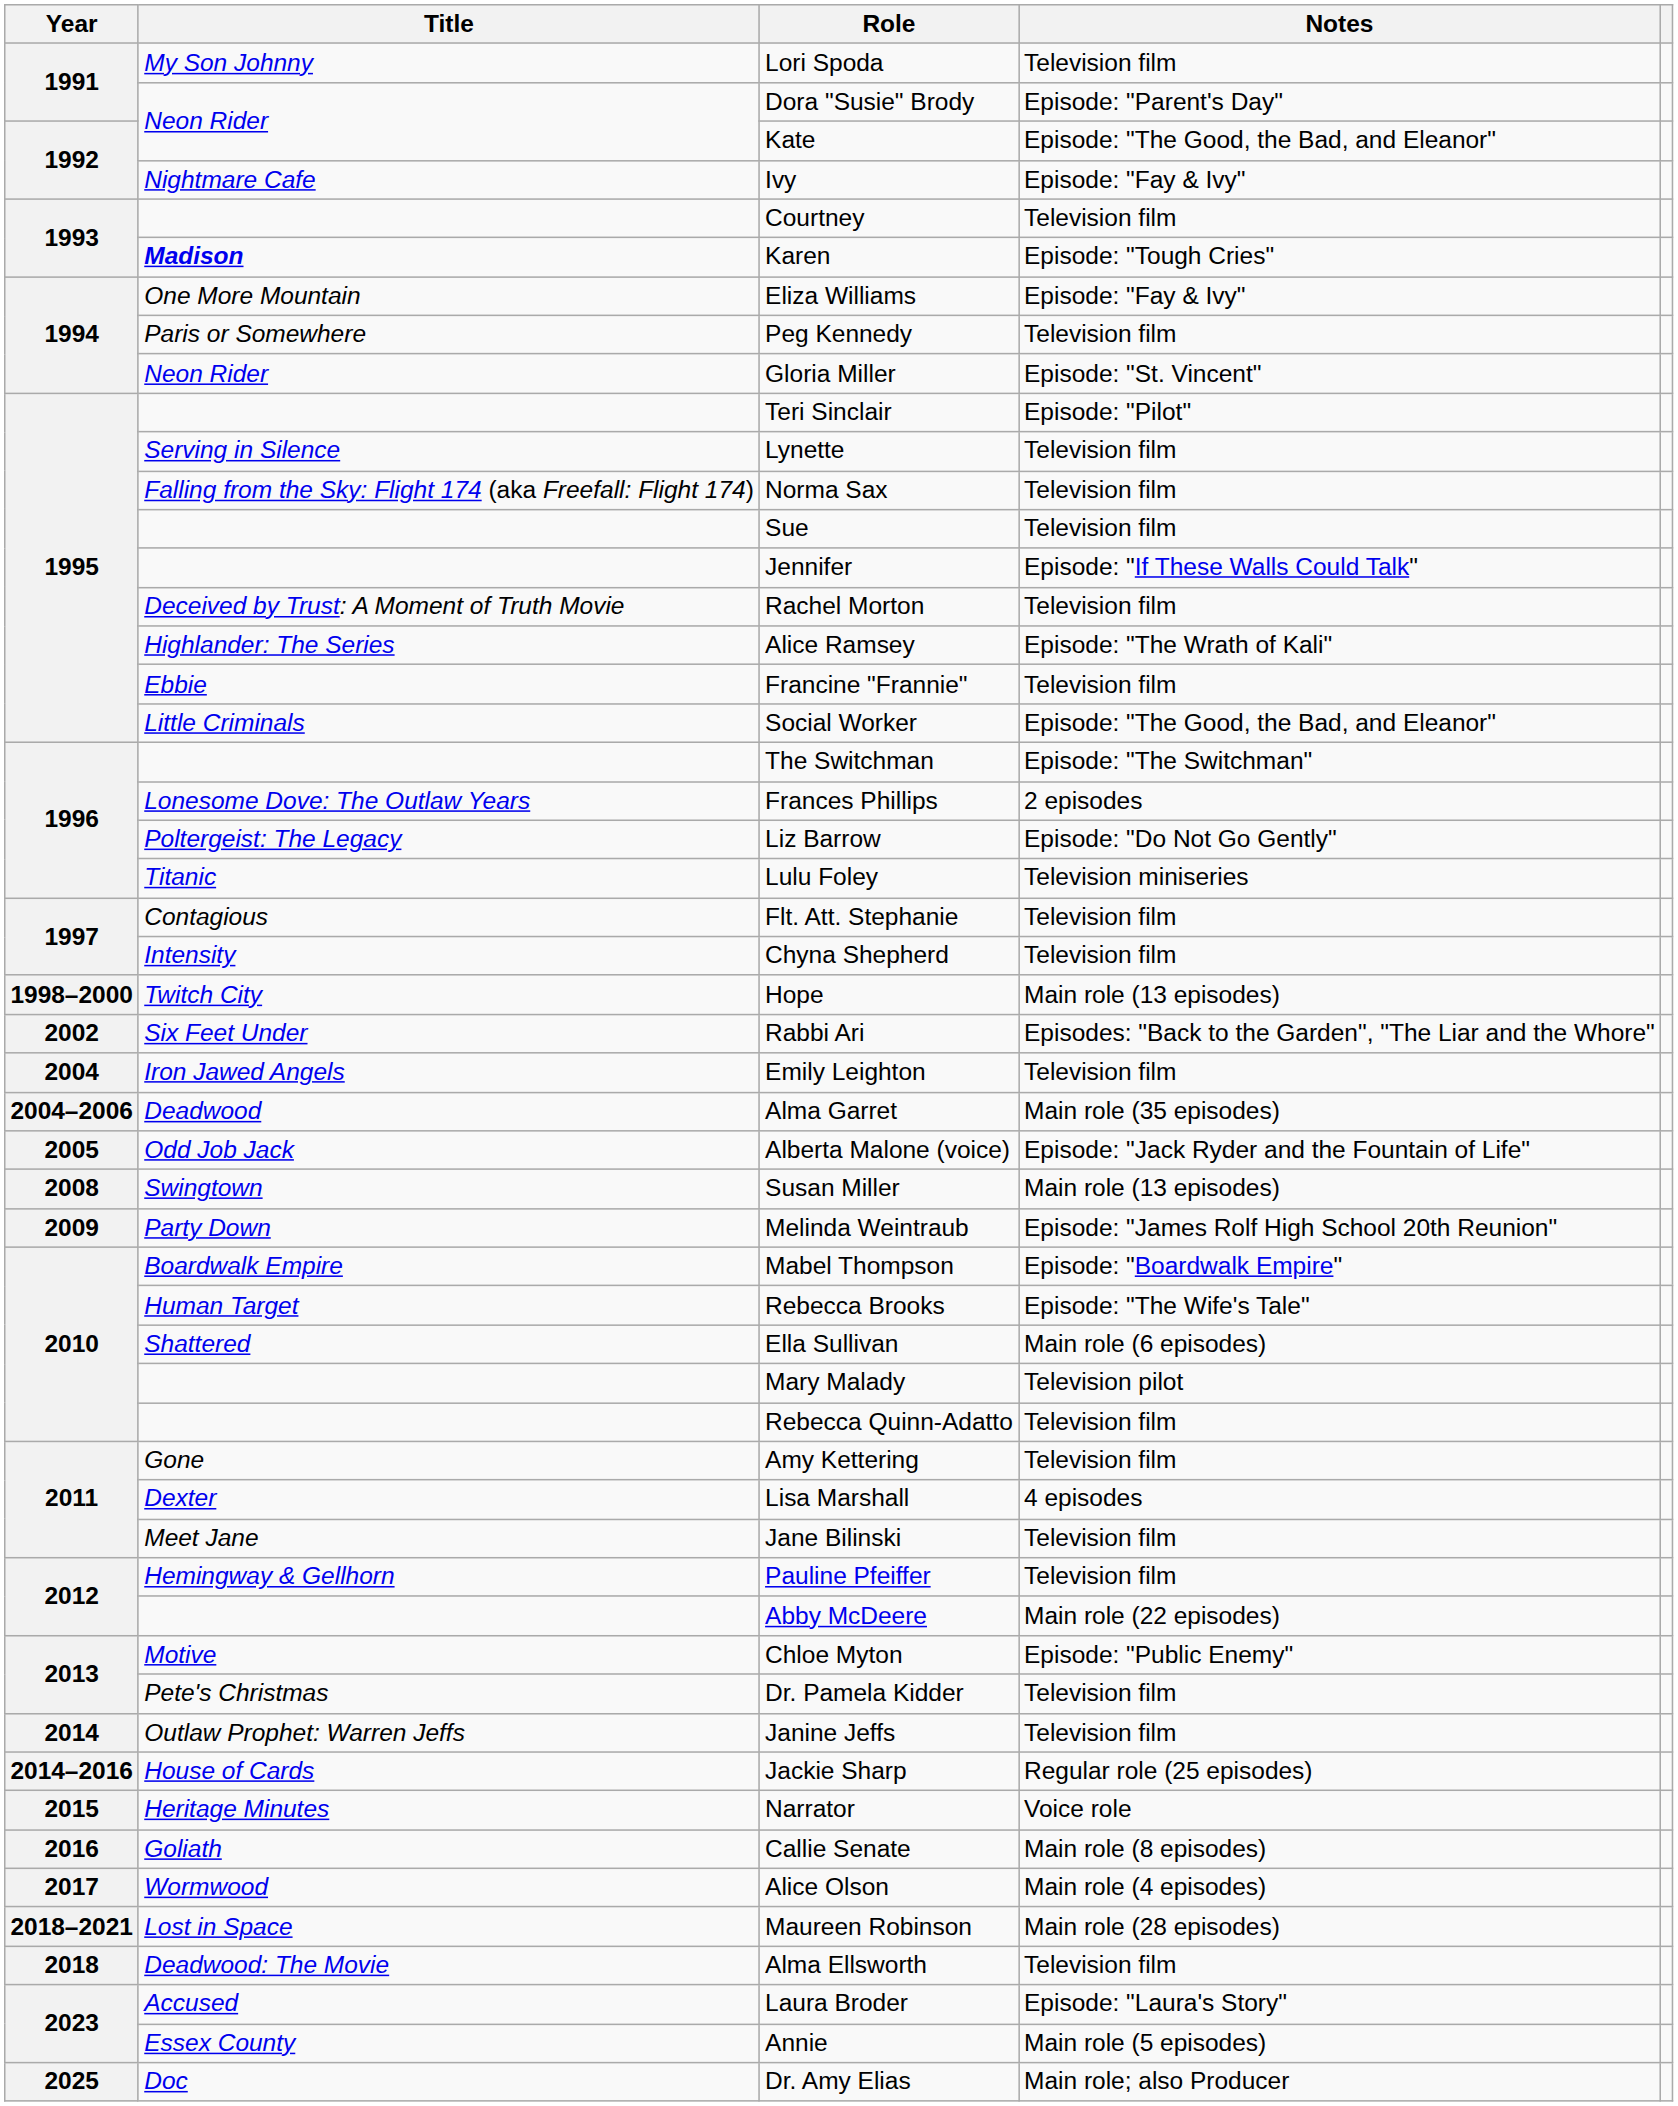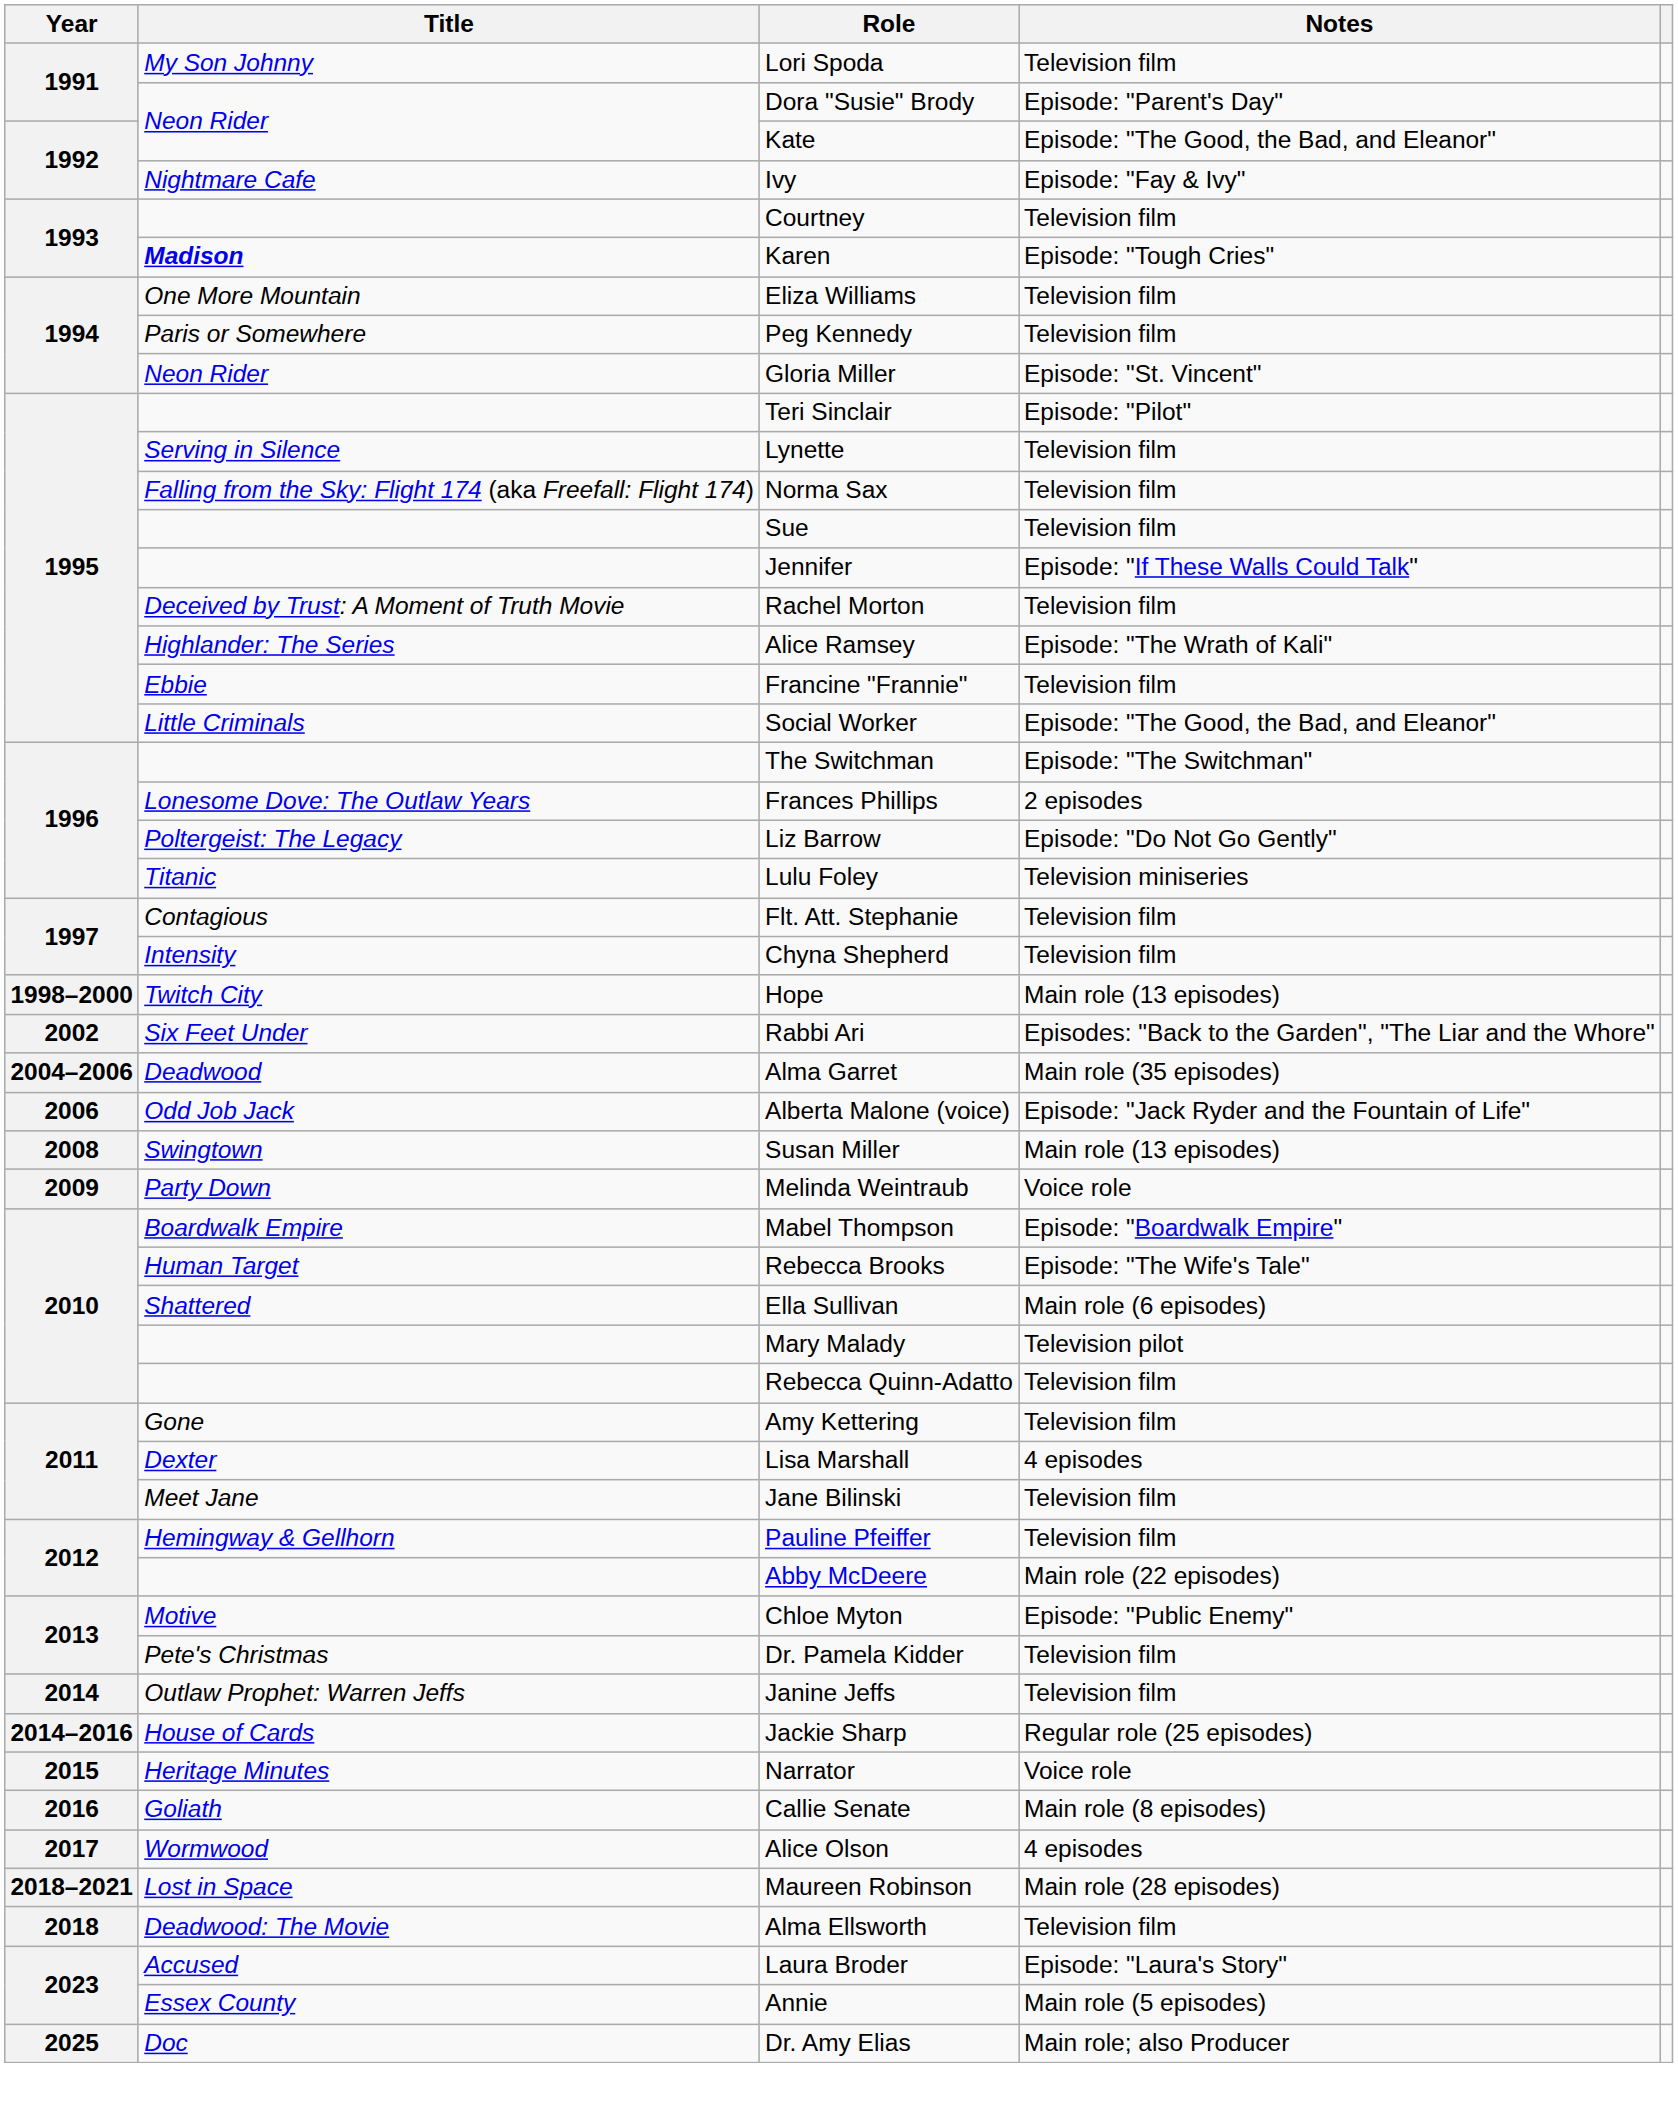 <table class="wikitable sortable plainrowheaders">
 <tr>
 <th>Year</th>
 <th>Title</th>
 <th>Role</th>
 <th class="unsortable">Notes</th>
 <th class="unsortable"></th>
 </tr>
 <tr>
 <th scope="row" rowspan=2>1991</th>
 <td><em><a href='#'>My Son Johnny</a></em></td>
 <td>Lori Spoda</td>
 <td>Television film</td>
 <td style="text-align:center;"></td>
 </tr>
 <tr>
 <td rowspan=2><em><a href='#'>Neon Rider</a></em></td>
 <td>Dora "Susie" Brody</td>
 <td>Episode: "Parent's Day"</td>
 <td style="text-align:center;"></td>
 </tr>
 <tr>
 <th scope="row" rowspan=2>1992</th>
 <td>Kate</td>
 <td>Episode: "The Good, the Bad, and Eleanor"</td>
 <td style="text-align:center;"></td>
 </tr>
 <tr>
 <td><em><a href='#'>Nightmare Cafe</a></em></td>
 <td>Ivy</td>
 <td>Episode: "Fay & Ivy"</td>
 <td style="text-align:center;"></td>
 </tr>
 <tr>
 <th scope="row" rowspan=2>1993</th>
 <td><em></em></td>
 <td>Courtney</td>
 <td>Television film</td>
 <td style="text-align:center;"></td>
 </tr>
 <tr>
 <td><strong><em><a href='#'>Madison</a></em></strong></td>
 <td>Karen</td>
 <td>Episode: "Tough Cries"</td>
 <td style="text-align:center;"></td>
 </tr>
 <tr>
 <th scope="row" rowspan=3>1994</th>
 <td><em>One More Mountain</em></td>
 <td>Eliza Williams</td>
-<td>Episode: "Fay & Ivy"</td>
+<td>Television film</td>
 <td style="text-align:center;"></td>
 </tr>
 <tr>
 <td><em>Paris or Somewhere</em></td>
 <td>Peg Kennedy</td>
 <td>Television film</td>
 <td style="text-align:center;"></td>
 </tr>
 <tr>
 <td><em><a href='#'>Neon Rider</a></em></td>
 <td>Gloria Miller</td>
 <td>Episode: "St. Vincent"</td>
 <td style="text-align:center;"></td>
 </tr>
 <tr>
 <th scope="row" rowspan=9>1995</th>
 <td><em></em></td>
 <td>Teri Sinclair</td>
 <td>Episode: "Pilot"</td>
 <td style="text-align:center;"></td>
 </tr>
 <tr>
 <td><em><a href='#'>Serving in Silence</a></em></td>
 <td>Lynette</td>
 <td>Television film</td>
 <td style="text-align:center;"></td>
 </tr>
 <tr>
 <td><em><a href='#'>Falling from the Sky: Flight 174</a></em> (aka <em>Freefall: Flight 174</em>)</td>
 <td>Norma Sax</td>
 <td>Television film</td>
 <td style="text-align:center;"></td>
 </tr>
 <tr>
 <td><em></em></td>
 <td>Sue</td>
 <td>Television film</td>
 <td style="text-align:center;"></td>
 </tr>
 <tr>
 <td><em></em></td>
 <td>Jennifer</td>
 <td>Episode: "<a href='#'>If These Walls Could Talk</a>"</td>
 <td style="text-align:center;"></td>
 </tr>
 <tr>
 <td><em><a href='#'>Deceived by Trust</a>: A Moment of Truth Movie</em></td>
 <td>Rachel Morton</td>
 <td>Television film</td>
 <td style="text-align:center;"></td>
 </tr>
 <tr>
 <td><em><a href='#'>Highlander: The Series</a></em></td>
 <td>Alice Ramsey</td>
 <td>Episode: "The Wrath of Kali"</td>
 <td style="text-align:center;"></td>
 </tr>
 <tr>
 <td><em><a href='#'>Ebbie</a></em></td>
 <td>Francine "Frannie"</td>
 <td>Television film</td>
 <td style="text-align:center;"></td>
 </tr>
 <tr>
 <td><em><a href='#'>Little Criminals</a></em></td>
 <td>Social Worker</td>
 <td>Episode: "The Good, the Bad, and Eleanor"</td>
 <td style="text-align:center;"></td>
 </tr>
 <tr>
 <th scope="row" rowspan=4>1996</th>
 <td><em></em></td>
 <td>The Switchman</td>
 <td>Episode: "The Switchman"</td>
 <td style="text-align:center;"></td>
 </tr>
 <tr>
 <td><em><a href='#'>Lonesome Dove: The Outlaw Years</a></em></td>
 <td>Frances Phillips</td>
 <td>2 episodes</td>
 <td style="text-align:center;"></td>
 </tr>
 <tr>
 <td><em><a href='#'>Poltergeist: The Legacy</a></em></td>
 <td>Liz Barrow</td>
 <td>Episode: "Do Not Go Gently"</td>
 <td style="text-align:center;"></td>
 </tr>
 <tr>
 <td><em><a href='#'>Titanic</a></em></td>
 <td>Lulu Foley</td>
 <td>Television miniseries</td>
 <td style="text-align:center;"></td>
 </tr>
 <tr>
 <th scope="row" rowspan=2>1997</th>
 <td><em>Contagious</em></td>
 <td>Flt. Att. Stephanie</td>
 <td>Television film</td>
 <td style="text-align:center;"></td>
 </tr>
 <tr>
 <td><em><a href='#'>Intensity</a></em></td>
 <td>Chyna Shepherd</td>
 <td>Television film</td>
 <td style="text-align:center;"></td>
 </tr>
 <tr>
 <th scope="row">1998–2000</th>
 <td><em><a href='#'>Twitch City</a></em></td>
 <td>Hope</td>
 <td>Main role (13 episodes)</td>
 <td style="text-align:center;"></td>
 </tr>
 <tr>
 <th scope="row">2002</th>
 <td><em><a href='#'>Six Feet Under</a></em></td>
 <td>Rabbi Ari</td>
 <td>Episodes: "Back to the Garden", "The Liar and the Whore"</td>
 <td style="text-align:center;"></td>
 </tr>
 <tr>
-<th scope="row">2004</th>
-<td><em><a href='#'>Iron Jawed Angels</a></em></td>
-<td>Emily Leighton</td>
-<td>Television film</td>
-<td style="text-align:center;"></td>
-</tr>
-<tr>
 <th scope="row">2004–2006</th>
 <td><em><a href='#'>Deadwood</a></em></td>
 <td>Alma Garret</td>
 <td>Main role (35 episodes)</td>
 <td style="text-align:center;"></td>
 </tr>
 <tr>
-<th scope="row">2005</th>
+<th scope="row">2006</th>
 <td><em><a href='#'>Odd Job Jack</a></em></td>
 <td>Alberta Malone (voice)</td>
 <td>Episode: "Jack Ryder and the Fountain of Life"</td>
 <td style="text-align:center;"></td>
 </tr>
 <tr>
 <th scope="row">2008</th>
 <td><em><a href='#'>Swingtown</a></em></td>
 <td>Susan Miller</td>
 <td>Main role (13 episodes)</td>
 <td style="text-align:center;"></td>
 </tr>
 <tr>
 <th scope="row">2009</th>
 <td><em><a href='#'>Party Down</a></em></td>
 <td>Melinda Weintraub</td>
-<td>Episode: "James Rolf High School 20th Reunion"</td>
+<td>Voice role</td>
 <td style="text-align:center;"></td>
 </tr>
 <tr>
 <th scope="row" rowspan=5>2010</th>
 <td><em><a href='#'>Boardwalk Empire</a></em></td>
 <td>Mabel Thompson</td>
 <td>Episode: "<a href='#'>Boardwalk Empire</a>"</td>
 </tr>
 <tr>
 <td><em><a href='#'>Human Target</a></em></td>
 <td>Rebecca Brooks</td>
 <td>Episode: "The Wife's Tale"</td>
 <td style="text-align:center;"></td>
 </tr>
 <tr>
 <td><em><a href='#'>Shattered</a></em></td>
 <td>Ella Sullivan</td>
 <td>Main role (6 episodes)</td>
 <td style="text-align:center;"></td>
 </tr>
 <tr>
 <td><em></em></td>
 <td>Mary Malady</td>
 <td>Television pilot</td>
 <td style="text-align:center;"></td>
 </tr>
 <tr>
 <td><em></em></td>
 <td>Rebecca Quinn-Adatto</td>
 <td>Television film</td>
 <td style="text-align:center;"></td>
 </tr>
 <tr>
 <th scope="row" rowspan=3>2011</th>
 <td><em>Gone</em></td>
 <td>Amy Kettering</td>
 <td>Television film</td>
 <td style="text-align:center;"></td>
 </tr>
 <tr>
 <td><em><a href='#'>Dexter</a></em></td>
 <td>Lisa Marshall</td>
 <td>4 episodes</td>
 <td style="text-align:center;"></td>
 </tr>
 <tr>
 <td><em>Meet Jane</em></td>
 <td>Jane Bilinski</td>
 <td>Television film</td>
 <td style="text-align:center;"></td>
 </tr>
 <tr>
 <th scope="row" rowspan=2>2012</th>
 <td><em><a href='#'>Hemingway & Gellhorn</a></em></td>
 <td><a href='#'>Pauline Pfeiffer</a></td>
 <td>Television film</td>
 <td style="text-align:center;"></td>
 </tr>
 <tr>
 <td><em></em></td>
 <td><a href='#'>Abby McDeere</a></td>
 <td>Main role (22 episodes)</td>
 <td style="text-align:center;"></td>
 </tr>
 <tr>
 <th scope="row" rowspan=2>2013</th>
 <td><em><a href='#'>Motive</a></em></td>
 <td>Chloe Myton</td>
 <td>Episode: "Public Enemy"</td>
 <td style="text-align:center;"></td>
 </tr>
 <tr>
 <td><em>Pete's Christmas</em></td>
 <td>Dr. Pamela Kidder</td>
 <td>Television film</td>
 <td style="text-align:center;"></td>
 </tr>
 <tr>
 <th scope="row">2014</th>
 <td><em>Outlaw Prophet: Warren Jeffs</em></td>
 <td>Janine Jeffs</td>
 <td>Television film</td>
 <td style="text-align:center;"></td>
 </tr>
 <tr>
 <th scope="row">2014–2016</th>
 <td><em><a href='#'>House of Cards</a></em></td>
 <td>Jackie Sharp</td>
 <td>Regular role (25 episodes)</td>
 <td style="text-align:center;"></td>
 </tr>
 <tr>
 <th scope="row">2015</th>
 <td><em><a href='#'>Heritage Minutes</a></em></td>
 <td>Narrator</td>
 <td>Voice role</td>
 <td style="text-align:center;"></td>
 </tr>
 <tr>
 <th scope="row">2016</th>
 <td><em><a href='#'>Goliath</a></em></td>
 <td>Callie Senate</td>
 <td>Main role (8 episodes)</td>
 <td style="text-align:center;"></td>
 </tr>
 <tr>
 <th scope="row">2017</th>
 <td><em><a href='#'>Wormwood</a></em></td>
 <td>Alice Olson</td>
-<td>Main role (4 episodes)</td>
+<td>4 episodes</td>
 <td style="text-align:center;"></td>
 </tr>
 <tr>
 <th scope="row">2018–2021</th>
 <td><em><a href='#'>Lost in Space</a></em></td>
 <td>Maureen Robinson</td>
 <td>Main role (28 episodes)</td>
 <td style="text-align:center;"></td>
 </tr>
 <tr>
 <th scope="row">2018</th>
 <td><em><a href='#'>Deadwood: The Movie</a></em></td>
 <td>Alma Ellsworth</td>
 <td>Television film</td>
 <td style="text-align:center;"></td>
 </tr>
 <tr>
 <th scope="row" rowspan=2>2023</th>
 <td><em><a href='#'>Accused</a></em></td>
 <td>Laura Broder</td>
 <td>Episode: "Laura's Story"</td>
 <td style="text-align:center;"></td>
 </tr>
 <tr>
 <td><em><a href='#'>Essex County</a></em></td>
 <td>Annie</td>
 <td>Main role (5 episodes)</td>
 <td style="text-align:center;"></td>
 </tr>
 <tr>
 <th scope="row">2025</th>
 <td><em><a href='#'>Doc</a></em></td>
 <td>Dr. Amy Elias</td>
 <td>Main role; also Producer</td>
 <td style="text-align:center;"></td>
 </tr>
 </table>
